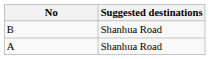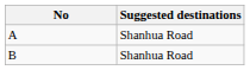 <table class="wikitable" style="margin-bottom: 10px;">
 <tr>
 <th width="135px">No</th>
 <th>Suggested destinations</th>
 </tr>
 <tr>
+<td>A</td>
+<td>Shanhua Road</td>
+</tr>
+<tr>
 <td>B</td>
 <td>Shanhua Road</td>
 </tr>
-<tr>
-<td>A</td>
-<td>Shanhua Road</td>
-</tr>
 </table>
